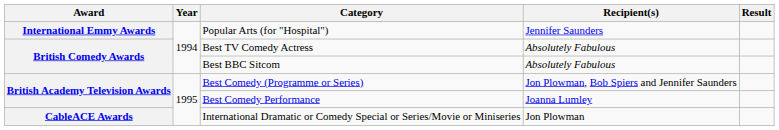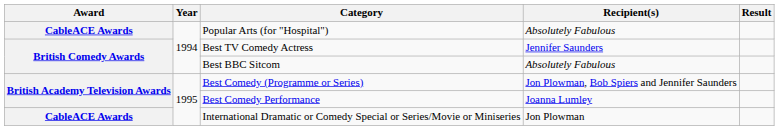 <table class="wikitable sortable plainrowheaders">
 <tr>
 <th scope="col">Award</th>
 <th scope="col">Year</th>
 <th scope="col">Category</th>
 <th scope="col">Recipient(s)</th>
 <th scope="col">Result</th>
 </tr>
 <tr>
-<th scope="row"><a href='#'>International Emmy Awards</a></th>
+<th scope="row"><a href='#'>CableACE Awards</a></th>
 <td rowspan="3">1994</td>
 <td>Popular Arts (for "Hospital")</td>
-<td><a href='#'>Jennifer Saunders</a></td>
+<td><em>Absolutely Fabulous</em></td>
 <td></td>
 </tr>
 <tr>
 <th scope="row" rowspan="2"><a href='#'>British Comedy Awards</a></th>
 <td>Best TV Comedy Actress</td>
-<td><em>Absolutely Fabulous</em></td>
+<td><a href='#'>Jennifer Saunders</a></td>
 <td></td>
 </tr>
 <tr>
 <td>Best BBC Sitcom</td>
 <td><em>Absolutely Fabulous</em></td>
 <td></td>
 </tr>
 <tr>
 <th scope="row" rowspan="2"><a href='#'>British Academy Television Awards</a></th>
 <td rowspan="3">1995</td>
 <td><a href='#'>Best Comedy (Programme or Series)</a></td>
 <td><a href='#'>Jon Plowman</a>, <a href='#'>Bob Spiers</a> and Jennifer Saunders</td>
 <td></td>
 </tr>
 <tr>
 <td><a href='#'>Best Comedy Performance</a></td>
 <td><a href='#'>Joanna Lumley</a></td>
 <td></td>
 </tr>
 <tr>
 <th scope="row"><a href='#'>CableACE Awards</a></th>
 <td>International Dramatic or Comedy Special or Series/Movie or Miniseries</td>
 <td>Jon Plowman</td>
 <td></td>
 </tr>
 </table>
